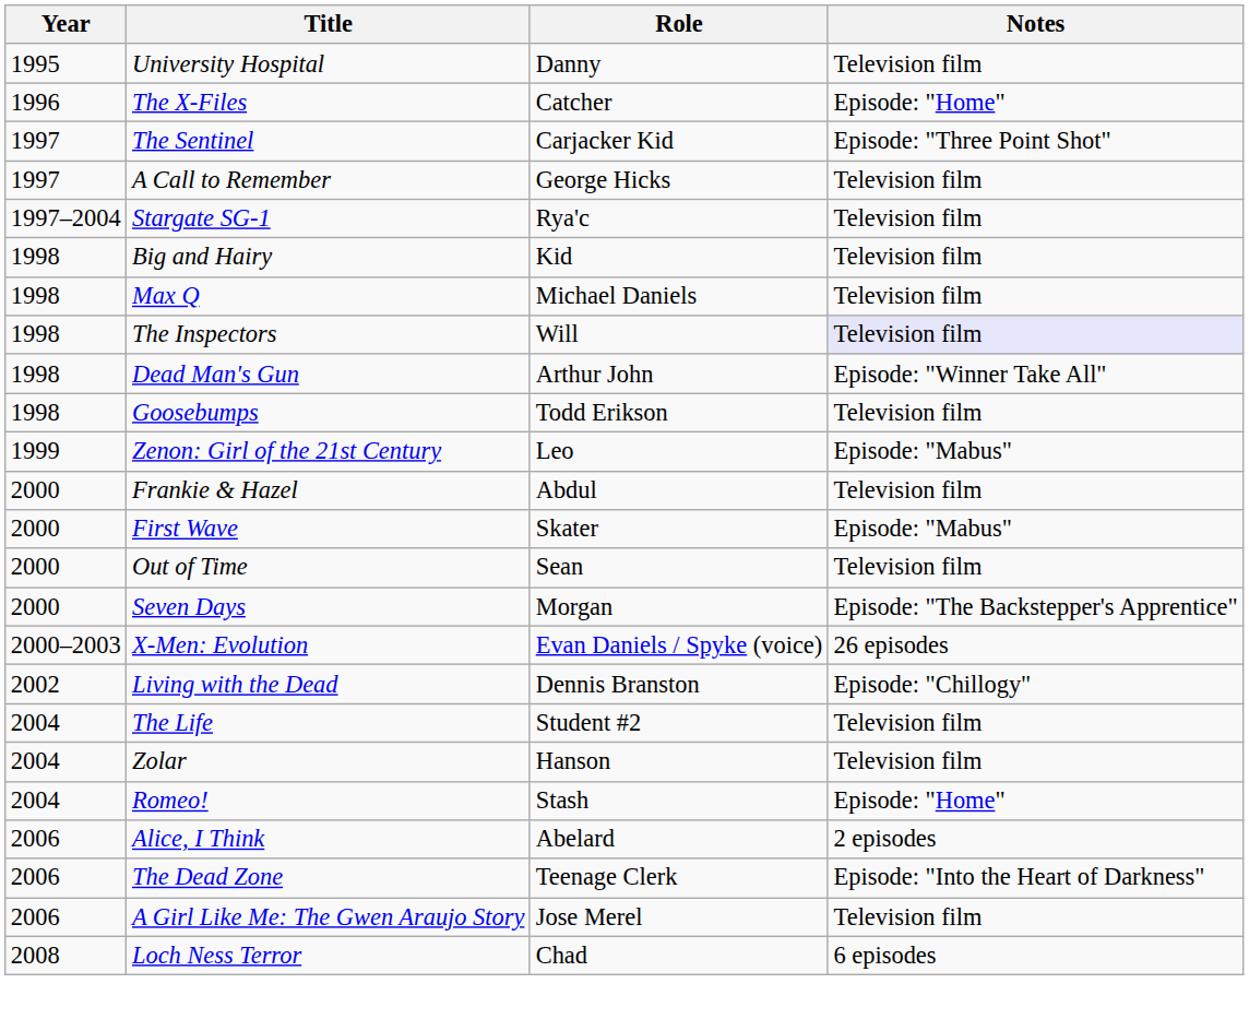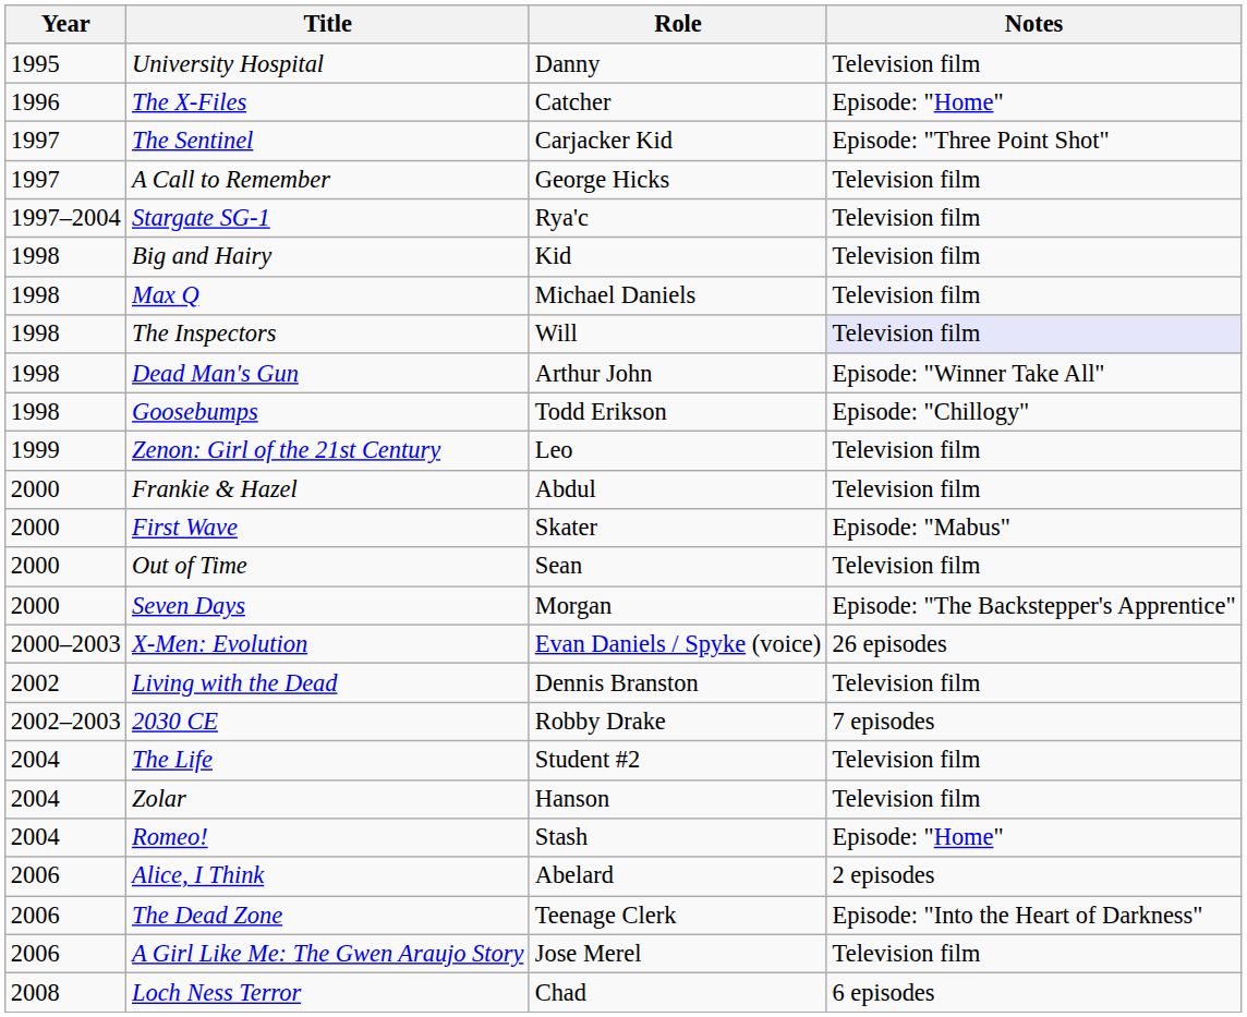 <table class="wikitable sortable">
 <tr>
 <th>Year</th>
 <th>Title</th>
 <th>Role</th>
 <th>Notes</th>
 </tr>
 <tr>
 <td>1995</td>
 <td><em>University Hospital</em></td>
 <td>Danny</td>
 <td>Television film</td>
 </tr>
 <tr>
 <td>1996</td>
 <td><em><a href='#'>The X-Files</a></em></td>
 <td>Catcher</td>
 <td>Episode: "<a href='#'>Home</a>"</td>
 </tr>
 <tr>
 <td>1997</td>
 <td><em><a href='#'>The Sentinel</a></em></td>
 <td>Carjacker Kid</td>
 <td>Episode: "Three Point Shot"</td>
 </tr>
 <tr>
 <td>1997</td>
 <td><em>A Call to Remember</em></td>
 <td>George Hicks</td>
 <td>Television film</td>
 </tr>
 <tr>
 <td>1997–2004</td>
 <td><em><a href='#'>Stargate SG-1</a></em></td>
 <td>Rya'c</td>
 <td>Television film</td>
 </tr>
 <tr>
 <td>1998</td>
 <td><em>Big and Hairy</em></td>
 <td>Kid</td>
 <td>Television film</td>
 </tr>
 <tr>
 <td>1998</td>
 <td><em><a href='#'>Max Q</a></em></td>
 <td>Michael Daniels</td>
 <td>Television film</td>
 </tr>
 <tr>
 <td>1998</td>
 <td><em>The Inspectors</em></td>
 <td>Will</td>
 <td style="background: lavender;">Television film</td>
 </tr>
 <tr>
 <td>1998</td>
 <td><em><a href='#'>Dead Man's Gun</a></em></td>
 <td>Arthur John</td>
 <td>Episode: "Winner Take All"</td>
 </tr>
 <tr>
 <td>1998</td>
 <td><em><a href='#'>Goosebumps</a></em></td>
 <td>Todd Erikson</td>
-<td>Television film</td>
+<td>Episode: "Chillogy"</td>
 </tr>
 <tr>
 <td>1999</td>
 <td><em><a href='#'>Zenon: Girl of the 21st Century</a></em></td>
 <td>Leo</td>
-<td>Episode: "Mabus"</td>
+<td>Television film</td>
 </tr>
 <tr>
 <td>2000</td>
 <td><em>Frankie & Hazel</em></td>
 <td>Abdul</td>
 <td>Television film</td>
 </tr>
 <tr>
 <td>2000</td>
 <td><em><a href='#'>First Wave</a></em></td>
 <td>Skater</td>
 <td>Episode: "Mabus"</td>
 </tr>
 <tr>
 <td>2000</td>
 <td><em>Out of Time</em></td>
 <td>Sean</td>
 <td>Television film</td>
 </tr>
 <tr>
 <td>2000</td>
 <td><em><a href='#'>Seven Days</a></em></td>
 <td>Morgan</td>
 <td>Episode: "The Backstepper's Apprentice"</td>
 </tr>
 <tr>
 <td>2000–2003</td>
 <td><em><a href='#'>X-Men: Evolution</a></em></td>
 <td><a href='#'>Evan Daniels / Spyke</a> (voice)</td>
 <td>26 episodes</td>
 </tr>
 <tr>
 <td>2002</td>
 <td><em><a href='#'>Living with the Dead</a></em></td>
 <td>Dennis Branston</td>
-<td>Episode: "Chillogy"</td>
+<td>Television film</td>
+</tr>
+<tr>
+<td>2002–2003</td>
+<td><em><a href='#'>2030 CE</a></em></td>
+<td>Robby Drake</td>
+<td>7 episodes</td>
 </tr>
 <tr>
 <td>2004</td>
 <td><em><a href='#'>The Life</a></em></td>
 <td>Student #2</td>
 <td>Television film</td>
 </tr>
 <tr>
 <td>2004</td>
 <td><em>Zolar</em></td>
 <td>Hanson</td>
 <td>Television film</td>
 </tr>
 <tr>
 <td>2004</td>
 <td><em><a href='#'>Romeo!</a></em></td>
 <td>Stash</td>
 <td>Episode: "<a href='#'>Home</a>"</td>
 </tr>
 <tr>
 <td>2006</td>
 <td><em><a href='#'>Alice, I Think</a></em></td>
 <td>Abelard</td>
 <td>2 episodes</td>
 </tr>
 <tr>
 <td>2006</td>
 <td><em><a href='#'>The Dead Zone</a></em></td>
 <td>Teenage Clerk</td>
 <td>Episode: "Into the Heart of Darkness"</td>
 </tr>
 <tr>
 <td>2006</td>
 <td><em><a href='#'>A Girl Like Me: The Gwen Araujo Story</a></em></td>
 <td>Jose Merel</td>
 <td>Television film</td>
 </tr>
 <tr>
 <td>2008</td>
 <td><em><a href='#'>Loch Ness Terror</a></em></td>
 <td>Chad</td>
 <td>6 episodes</td>
 </tr>
 </table>
